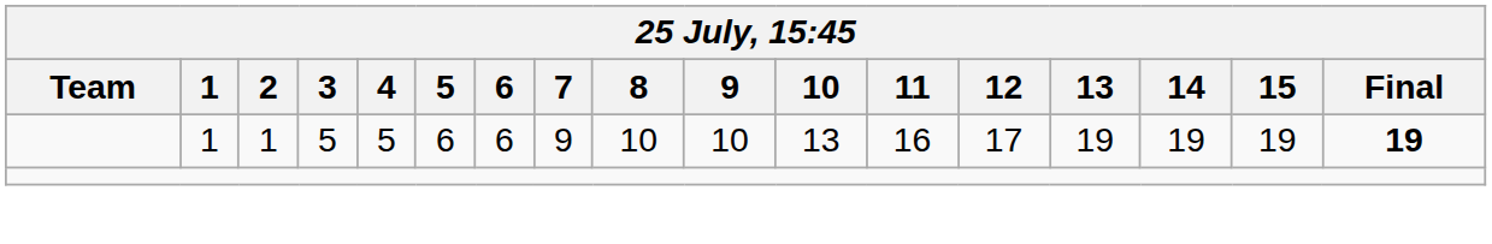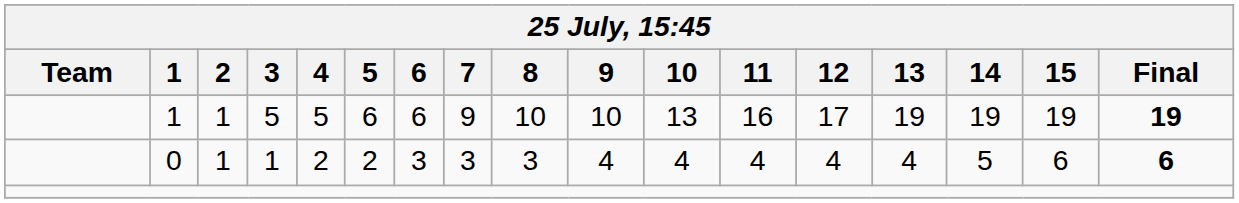 <table class=wikitable style="text-align:center; width: 55%">
 <tr>
 <th colspan=17><em>25 July, 15:45</em></th>
 </tr>
 <tr>
 <th>Team</th>
 <th>1</th>
 <th>2</th>
 <th>3</th>
 <th>4</th>
 <th>5</th>
 <th>6</th>
 <th>7</th>
 <th>8</th>
 <th>9</th>
 <th>10</th>
 <th>11</th>
 <th>12</th>
 <th>13</th>
 <th>14</th>
 <th>15</th>
 <th>Final</th>
 </tr>
 <tr>
 <td align=left><strong></strong></td>
 <td>1</td>
 <td>1</td>
 <td>5</td>
 <td>5</td>
 <td>6</td>
 <td>6</td>
 <td>9</td>
 <td>10</td>
 <td>10</td>
 <td>13</td>
 <td>16</td>
 <td>17</td>
 <td>19</td>
 <td>19</td>
 <td>19</td>
 <td><strong>19</strong></td>
 </tr>
 <tr>
+<td align=left></td>
+<td>0</td>
+<td>1</td>
+<td>1</td>
+<td>2</td>
+<td>2</td>
+<td>3</td>
+<td>3</td>
+<td>3</td>
+<td>4</td>
+<td>4</td>
+<td>4</td>
+<td>4</td>
+<td>4</td>
+<td>5</td>
+<td>6</td>
+<td><strong>6</strong></td>
+</tr>
+<tr>
 <td colspan=17></td>
 </tr>
 </table>
